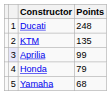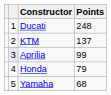 <table class="wikitable" style="font-size: 95%;">
 <tr>
 <th></th>
 <th></th>
 <th>Constructor</th>
 <th>Points</th>
 </tr>
 <tr>
 <td></td>
 <td align=center>1</td>
 <td> <a href='#'>Ducati</a></td>
 <td align=left>248</td>
 </tr>
 <tr>
 <td></td>
 <td align=center>2</td>
 <td> <a href='#'>KTM</a></td>
-<td align=left>135</td>
+<td align=left>137</td>
 </tr>
 <tr>
 <td></td>
 <td align=center style="background: lavender;">3</td>
 <td> <a href='#'>Aprilia</a></td>
 <td align=left>99</td>
 </tr>
 <tr>
 <td></td>
 <td align=center>4</td>
 <td> <a href='#'>Honda</a></td>
 <td align=left>79</td>
 </tr>
 <tr>
 <td></td>
 <td align=center>5</td>
 <td> <a href='#'>Yamaha</a></td>
 <td align=left>68</td>
 </tr>
 </table>
